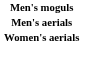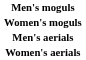 <table>
 <tr>
 <th scope="row">Men's moguls<br></th>
+<td></td>
+<td></td>
+<td></td>
+</tr>
+<tr>
+<th scope="row">Women's moguls<br></th>
 <td></td>
 <td></td>
 <td></td>
 </tr>
 <tr>
 <th scope="row">Men's aerials<br></th>
 <td></td>
 <td></td>
 <td></td>
 </tr>
 <tr>
 <th scope="row">Women's aerials<br></th>
 <td></td>
 <td></td>
 <td></td>
 </tr>
 </table>
